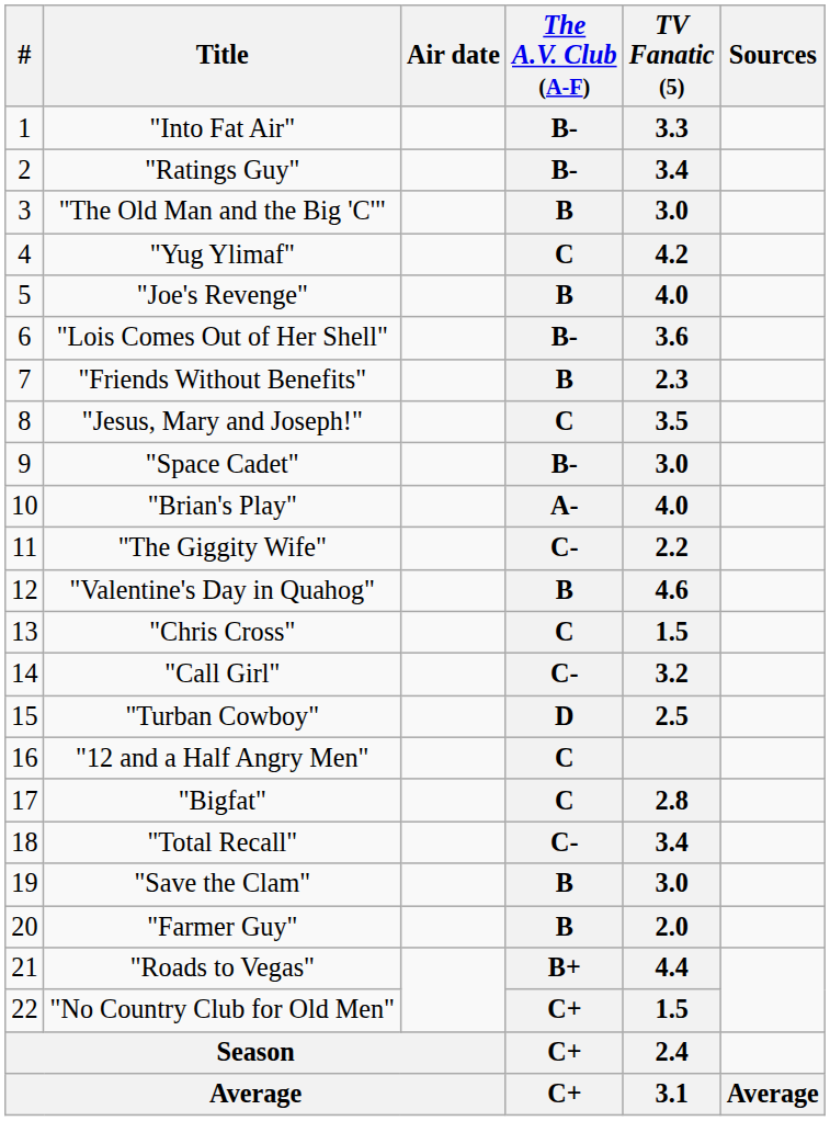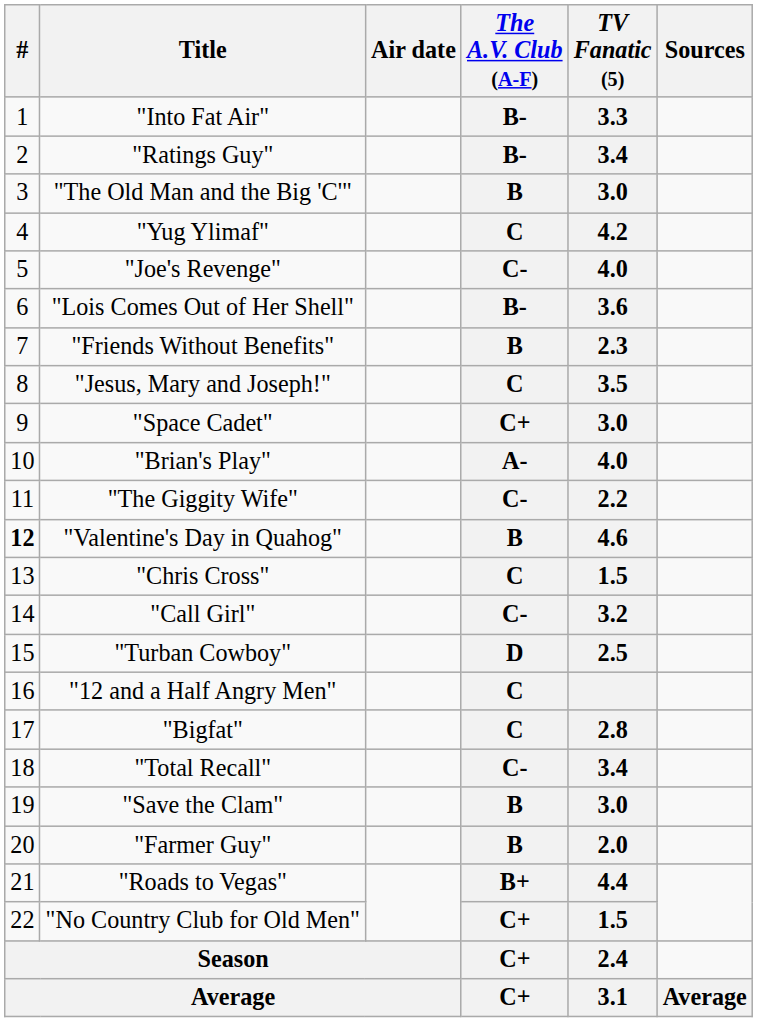 <table class="wikitable sortable" style="text-align:center;">
 <tr>
 <th>#</th>
 <th>Title</th>
 <th>Air date</th>
 <th><em><a href='#'>The<br>A.V. Club</a></em><br><small>(<a href='#'>A-F</a>)</small></th>
 <th><em>TV<br>Fanatic</em><br><small>(5)</small></th>
 <th>Sources</th>
 </tr>
 <tr>
 <td>1</td>
 <td>"Into Fat Air"</td>
 <td></td>
 <th>B-</th>
 <th>3.3</th>
 <td></td>
 </tr>
 <tr>
 <td>2</td>
 <td>"Ratings Guy"</td>
 <td></td>
 <th>B-</th>
 <th>3.4</th>
 <td></td>
 </tr>
 <tr>
 <td>3</td>
 <td>"The Old Man and the Big 'C'"</td>
 <td></td>
 <th>B</th>
 <th>3.0</th>
 <td></td>
 </tr>
 <tr>
 <td>4</td>
 <td>"Yug Ylimaf"</td>
 <td></td>
 <th>C</th>
 <th>4.2</th>
 <td></td>
 </tr>
 <tr>
 <td>5</td>
 <td>"Joe's Revenge"</td>
 <td></td>
-<th>B</th>
+<th>C-</th>
 <th>4.0</th>
 <td></td>
 </tr>
 <tr>
 <td>6</td>
 <td>"Lois Comes Out of Her Shell"</td>
 <td></td>
 <th>B-</th>
 <th>3.6</th>
 <td></td>
 </tr>
 <tr>
 <td>7</td>
 <td>"Friends Without Benefits"</td>
 <td></td>
 <th>B</th>
 <th>2.3</th>
 <td></td>
 </tr>
 <tr>
 <td>8</td>
 <td>"Jesus, Mary and Joseph!"</td>
 <td></td>
 <th>C</th>
 <th>3.5</th>
 <td></td>
 </tr>
 <tr>
 <td>9</td>
 <td>"Space Cadet"</td>
 <td></td>
-<th>B-</th>
+<th>C+</th>
 <th>3.0</th>
 <td></td>
 </tr>
 <tr>
 <td>10</td>
 <td>"Brian's Play"</td>
 <td></td>
 <th>A-</th>
 <th>4.0</th>
 <td></td>
 </tr>
 <tr>
 <td>11</td>
 <td>"The Giggity Wife"</td>
 <td></td>
 <th>C-</th>
 <th>2.2</th>
 <td></td>
 </tr>
 <tr>
-<td>12</td>
+<td><strong>12</strong></td>
 <td>"Valentine's Day in Quahog"</td>
 <td></td>
 <th>B</th>
 <th>4.6</th>
 <td></td>
 </tr>
 <tr>
 <td>13</td>
 <td>"Chris Cross"</td>
 <td></td>
 <th>C</th>
 <th>1.5</th>
 <td></td>
 </tr>
 <tr>
 <td>14</td>
 <td>"Call Girl"</td>
 <td></td>
 <th>C-</th>
 <th>3.2</th>
 <td></td>
 </tr>
 <tr>
 <td>15</td>
 <td>"Turban Cowboy"</td>
 <td></td>
 <th>D</th>
 <th>2.5</th>
 <td></td>
 </tr>
 <tr>
 <td>16</td>
 <td>"12 and a Half Angry Men"</td>
 <td></td>
 <th>C</th>
 <th></th>
 <td></td>
 </tr>
 <tr>
 <td>17</td>
 <td>"Bigfat"</td>
 <td></td>
 <th>C</th>
 <th>2.8</th>
 <td></td>
 </tr>
 <tr>
 <td>18</td>
 <td>"Total Recall"</td>
 <td></td>
 <th>C-</th>
 <th>3.4</th>
 <td></td>
 </tr>
 <tr>
 <td>19</td>
 <td>"Save the Clam"</td>
 <td></td>
 <th>B</th>
 <th>3.0</th>
 <td></td>
 </tr>
 <tr>
 <td>20</td>
 <td>"Farmer Guy"</td>
 <td></td>
 <th>B</th>
 <th>2.0</th>
 <td></td>
 </tr>
 <tr>
 <td>21</td>
 <td>"Roads to Vegas"</td>
 <td rowspan="2"></td>
 <th>B+</th>
 <th>4.4</th>
 <td rowspan="2"></td>
 </tr>
 <tr>
 <td>22</td>
 <td>"No Country Club for Old Men"</td>
 <th>C+</th>
 <th>1.5</th>
 </tr>
 <tr>
 <th colspan="3">Season</th>
 <th>C+</th>
 <th>2.4</th>
 <td></td>
 </tr>
 <tr>
 <th colspan="3">Average</th>
 <th>C+</th>
 <th>3.1</th>
 <th>Average</th>
 </tr>
 </table>
